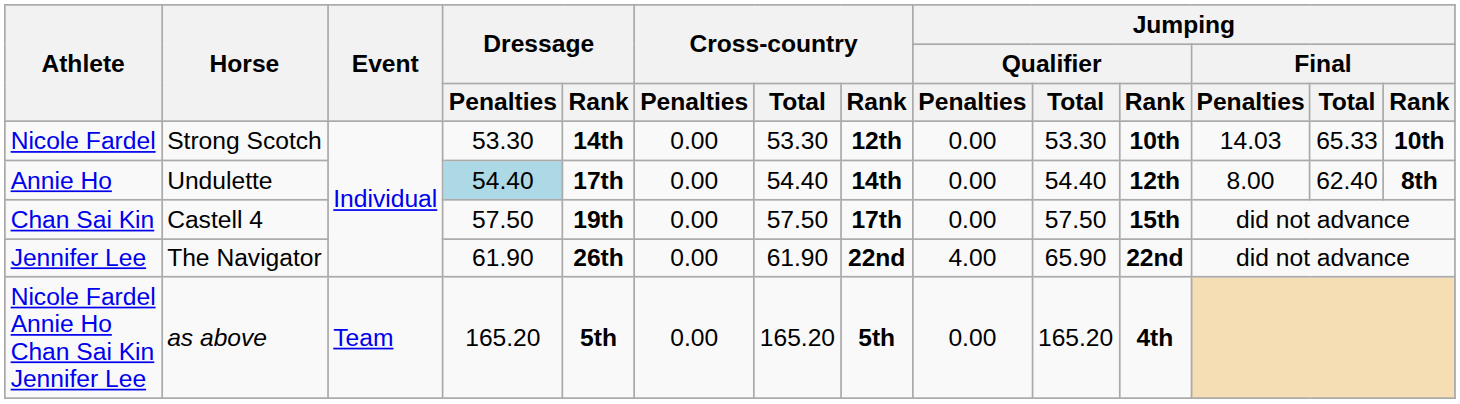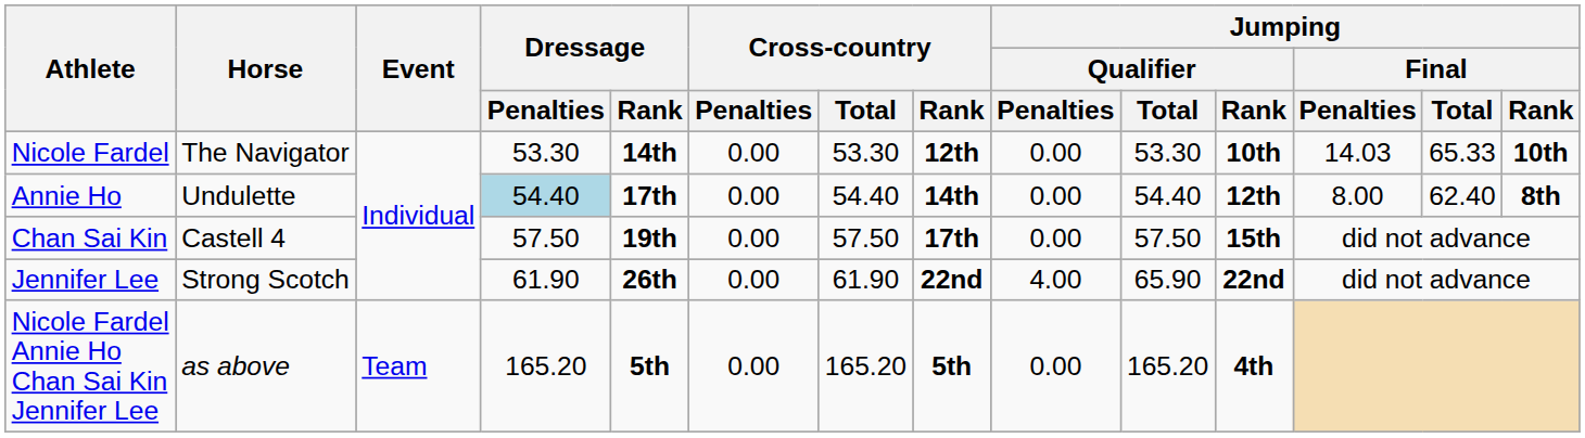 <table class=wikitable style="font-size:90%">
 <tr>
 <th rowspan=3>Athlete</th>
 <th rowspan=3>Horse</th>
 <th rowspan=3>Event</th>
 <th colspan=2 rowspan=2>Dressage</th>
 <th colspan=3 rowspan=2>Cross-country</th>
 <th colspan=6>Jumping</th>
 </tr>
 <tr>
 <th colspan=3>Qualifier</th>
 <th colspan=3>Final</th>
 </tr>
 <tr>
 <th>Penalties</th>
 <th>Rank</th>
 <th>Penalties</th>
 <th>Total</th>
 <th>Rank</th>
 <th>Penalties</th>
 <th>Total</th>
 <th>Rank</th>
 <th>Penalties</th>
 <th>Total</th>
 <th>Rank</th>
 </tr>
 <tr>
 <td><a href='#'>Nicole Fardel</a></td>
-<td>Strong Scotch</td>
+<td>The Navigator</td>
 <td rowspan=4><a href='#'>Individual</a></td>
 <td align=center>53.30</td>
 <td align=center><strong>14th</strong></td>
 <td align=center>0.00</td>
 <td align=center>53.30</td>
 <td align=center><strong>12th</strong></td>
 <td align=center>0.00</td>
 <td align=center>53.30</td>
 <td align=center><strong>10th</strong></td>
 <td align=center>14.03</td>
 <td align=center>65.33</td>
 <td align=center><strong>10th</strong></td>
 </tr>
 <tr>
 <td><a href='#'>Annie Ho</a></td>
 <td>Undulette</td>
 <td align=center style="background: lightblue;">54.40</td>
 <td align=center><strong>17th</strong></td>
 <td align=center>0.00</td>
 <td align=center>54.40</td>
 <td align=center><strong>14th</strong></td>
 <td align=center>0.00</td>
 <td align=center>54.40</td>
 <td align=center><strong>12th</strong></td>
 <td align=center>8.00</td>
 <td align=center>62.40</td>
 <td align=center><strong>8th</strong></td>
 </tr>
 <tr>
 <td><a href='#'>Chan Sai Kin</a></td>
 <td>Castell 4</td>
 <td align=center>57.50</td>
 <td align=center><strong>19th</strong></td>
 <td align=center>0.00</td>
 <td align=center>57.50</td>
 <td align=center><strong>17th</strong></td>
 <td align=center>0.00</td>
 <td align=center>57.50</td>
 <td align=center><strong>15th</strong></td>
 <td align=center colspan=3>did not advance</td>
 </tr>
 <tr>
 <td><a href='#'>Jennifer Lee</a></td>
-<td>The Navigator</td>
+<td>Strong Scotch</td>
 <td align=center>61.90</td>
 <td align=center><strong>26th</strong></td>
 <td align=center>0.00</td>
 <td align=center>61.90</td>
 <td align=center><strong>22nd</strong></td>
 <td align=center>4.00</td>
 <td align=center>65.90</td>
 <td align=center><strong>22nd</strong></td>
 <td align=center colspan=3>did not advance</td>
 </tr>
 <tr>
 <td><a href='#'>Nicole Fardel</a><br><a href='#'>Annie Ho</a><br><a href='#'>Chan Sai Kin</a><br><a href='#'>Jennifer Lee</a></td>
 <td><em>as above</em></td>
 <td><a href='#'>Team</a></td>
 <td align=center>165.20</td>
 <td align=center><strong>5th</strong></td>
 <td align=center>0.00</td>
 <td align=center>165.20</td>
 <td align=center><strong>5th</strong></td>
 <td align=center>0.00</td>
 <td align=center>165.20</td>
 <td align=center><strong>4th</strong></td>
 <td colspan="3" style="background:wheat;"></td>
 </tr>
 </table>
